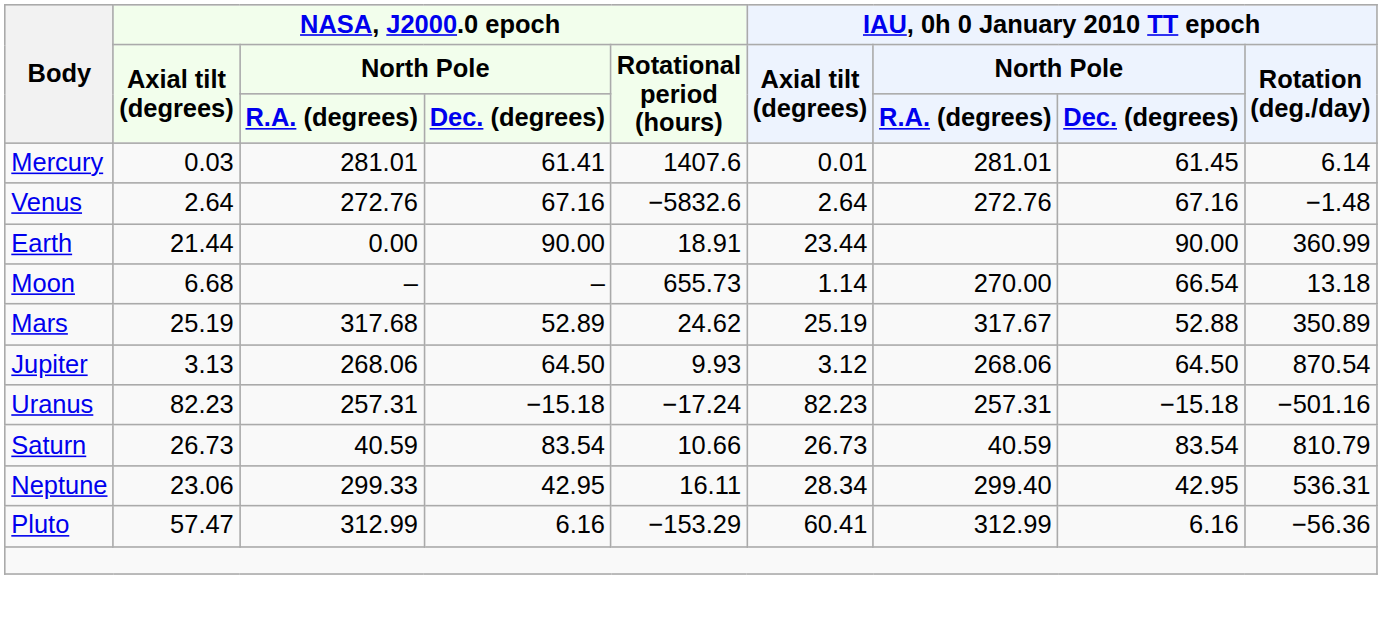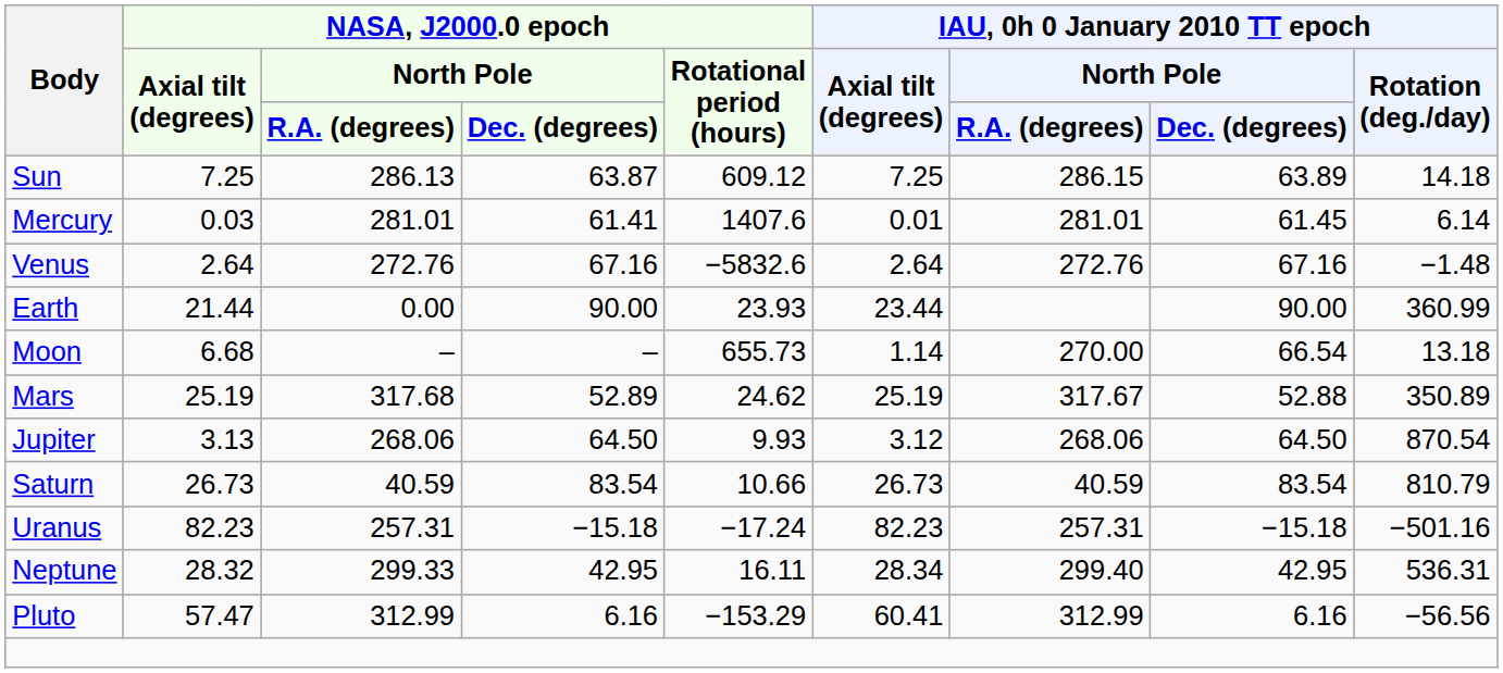 <table class="wikitable" style="margin: 0.5em auto; text-align:right;">
 <tr>
 <th rowspan=3>Body</th>
 <th colspan=4 style="background:#F2FEEC;"><a href='#'>NASA</a>, <a href='#'>J2000</a>.0 epoch</th>
 <th colspan=4 style="background:#edf3fe;"><a href='#'>IAU</a>, 0h 0 January 2010 <a href='#'>TT</a> epoch</th>
 </tr>
 <tr>
 <th rowspan=2 style="background: #F2FEEC;">Axial tilt <br>(degrees)</th>
 <th colspan=2 style="background: #F2FEEC;">North Pole</th>
 <th rowspan=2 style="background: #F2FEEC;">Rotational <br>period <br>(hours)</th>
 <th rowspan=2 style="background: #edf3fe;">Axial tilt <br>(degrees)</th>
 <th colspan=2 style="background: #edf3fe;">North Pole</th>
 <th rowspan=2 style="background: #edf3fe;">Rotation <br>(deg./day)</th>
 </tr>
 <tr>
 <th style="background: #F2FEEC;"><a href='#'>R.A.</a> (degrees)</th>
 <th style="background: #F2FEEC;"><a href='#'>Dec.</a> (degrees)</th>
 <th style="background: #edf3fe;"><a href='#'>R.A.</a> (degrees)</th>
 <th style="background: #edf3fe;"><a href='#'>Dec.</a> (degrees)</th>
+</tr>
+<tr>
+<td style="text-align:left;"><a href='#'>Sun</a></td>
+<td>7.25</td>
+<td>286.13</td>
+<td>63.87</td>
+<td>609.12</td>
+<td>7.25</td>
+<td>286.15</td>
+<td>63.89</td>
+<td>14.18</td>
 </tr>
 <tr>
 <td style="text-align:left;"><a href='#'>Mercury</a></td>
 <td>0.03</td>
 <td>281.01</td>
 <td>61.41</td>
 <td>1407.6</td>
 <td>0.01</td>
 <td>281.01</td>
 <td>61.45</td>
 <td>6.14</td>
 </tr>
 <tr>
 <td style="text-align:left;"><a href='#'>Venus</a></td>
 <td>2.64</td>
 <td>272.76</td>
 <td>67.16</td>
 <td>−5832.6</td>
 <td>2.64</td>
 <td>272.76</td>
 <td>67.16</td>
 <td>−1.48</td>
 </tr>
 <tr>
 <td style="text-align:left;"><a href='#'>Earth</a></td>
 <td>21.44</td>
 <td>0.00</td>
 <td>90.00</td>
-<td>18.91</td>
+<td>23.93</td>
 <td>23.44</td>
 <td></td>
 <td>90.00</td>
 <td>360.99</td>
 </tr>
 <tr>
 <td style="text-align:left;"><a href='#'>Moon</a></td>
 <td>6.68</td>
 <td>–</td>
 <td>–</td>
 <td>655.73</td>
 <td>1.14</td>
 <td>270.00</td>
 <td>66.54</td>
 <td>13.18</td>
 </tr>
 <tr>
 <td style="text-align:left;"><a href='#'>Mars</a></td>
 <td>25.19</td>
 <td>317.68</td>
 <td>52.89</td>
 <td>24.62</td>
 <td>25.19</td>
 <td>317.67</td>
 <td>52.88</td>
 <td>350.89</td>
 </tr>
 <tr>
 <td style="text-align:left;"><a href='#'>Jupiter</a></td>
 <td>3.13</td>
 <td>268.06</td>
 <td>64.50</td>
 <td>9.93</td>
 <td>3.12</td>
 <td>268.06</td>
 <td>64.50</td>
 <td>870.54</td>
 </tr>
 <tr>
+<td style="text-align:left;"><a href='#'>Saturn</a></td>
+<td>26.73</td>
+<td>40.59</td>
+<td>83.54</td>
+<td>10.66</td>
+<td>26.73</td>
+<td>40.59</td>
+<td>83.54</td>
+<td>810.79</td>
+</tr>
+<tr>
 <td style="text-align:left;"><a href='#'>Uranus</a></td>
 <td>82.23</td>
 <td>257.31</td>
 <td>−15.18</td>
 <td>−17.24</td>
 <td>82.23</td>
 <td>257.31</td>
 <td>−15.18</td>
 <td>−501.16</td>
 </tr>
 <tr>
-<td style="text-align:left;"><a href='#'>Saturn</a></td>
-<td>26.73</td>
-<td>40.59</td>
-<td>83.54</td>
-<td>10.66</td>
-<td>26.73</td>
-<td>40.59</td>
-<td>83.54</td>
-<td>810.79</td>
-</tr>
-<tr>
 <td style="text-align:left;"><a href='#'>Neptune</a></td>
-<td>23.06</td>
+<td>28.32</td>
 <td>299.33</td>
 <td>42.95</td>
 <td>16.11</td>
 <td>28.34</td>
 <td>299.40</td>
 <td>42.95</td>
 <td>536.31</td>
 </tr>
 <tr>
 <td style="text-align:left;"><a href='#'>Pluto</a></td>
 <td>57.47</td>
 <td>312.99</td>
 <td>6.16</td>
 <td>−153.29</td>
 <td>60.41</td>
 <td>312.99</td>
 <td>6.16</td>
-<td>−56.36</td>
+<td>−56.56</td>
 </tr>
 <tr>
 <td colspan=9 style="padding:8px 16px; font-size:0.85em;"></td>
 </tr>
 </table>
